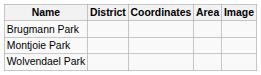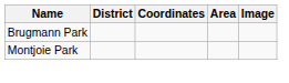 <table class="wikitable sortable">
 <tr>
 <th>Name</th>
 <th>District</th>
 <th>Coordinates</th>
 <th>Area</th>
 <th>Image</th>
 </tr>
 <tr>
 <td>Brugmann Park</td>
 <td></td>
 <td></td>
 <td></td>
 <td></td>
 </tr>
 <tr>
 <td>Montjoie Park</td>
 <td></td>
 <td></td>
 <td></td>
 <td></td>
 </tr>
-<tr>
-<td>Wolvendael Park</td>
-<td></td>
-<td></td>
-<td></td>
-<td></td>
-</tr>
 </table>
